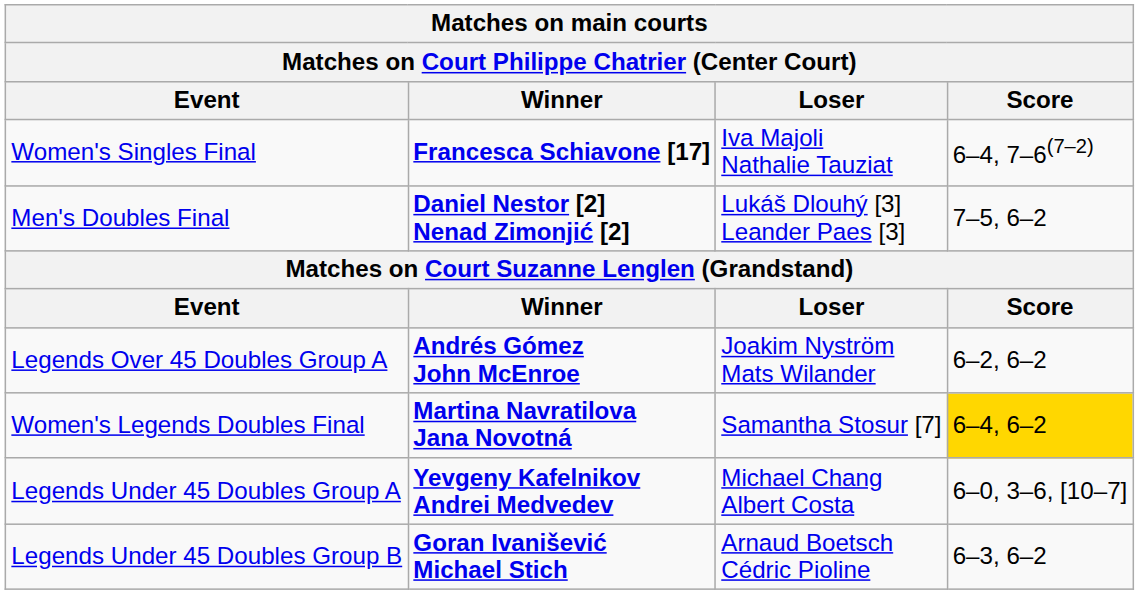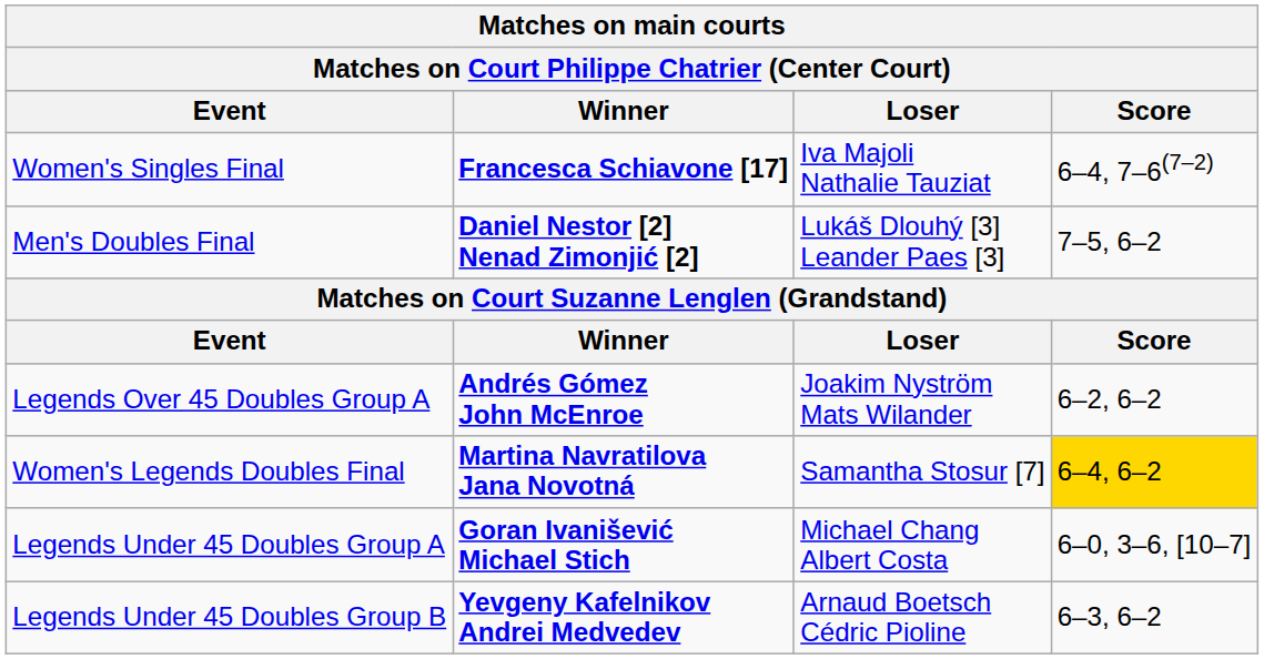 <table class="wikitable collapsible uncollapsed" style="margin:auto;">
 <tr>
 <th colspan="4" style="white-space:nowrap;">Matches on main courts</th>
 </tr>
 <tr>
 <th colspan="4"><strong>Matches on <a href='#'>Court Philippe Chatrier</a> (Center Court)</strong></th>
 </tr>
 <tr>
 <th>Event</th>
 <th>Winner</th>
 <th>Loser</th>
 <th>Score</th>
 </tr>
 <tr>
 <td><a href='#'>Women's Singles Final</a></td>
 <td> <strong><a href='#'>Francesca Schiavone</a> [17]</strong></td>
 <td> <a href='#'>Iva Majoli</a> <br> <a href='#'>Nathalie Tauziat</a></td>
 <td>6–4, 7–6<sup>(7–2)</sup></td>
 </tr>
 <tr>
 <td><a href='#'>Men's Doubles Final</a></td>
 <td><strong> <a href='#'>Daniel Nestor</a> [2] <br>  <a href='#'>Nenad Zimonjić</a> [2]</strong></td>
 <td> <a href='#'>Lukáš Dlouhý</a> [3] <br>  <a href='#'>Leander Paes</a> [3]</td>
 <td>7–5, 6–2</td>
 </tr>
 <tr>
 <th colspan="4"><strong>Matches on <a href='#'>Court Suzanne Lenglen</a> (Grandstand)</strong></th>
 </tr>
 <tr>
 <th>Event</th>
 <th>Winner</th>
 <th>Loser</th>
 <th>Score</th>
 </tr>
 <tr>
 <td><a href='#'>Legends Over 45 Doubles Group A</a></td>
 <td> <strong><a href='#'>Andrés Gómez</a></strong> <br> <strong><a href='#'>John McEnroe</a></strong></td>
 <td> <a href='#'>Joakim Nyström</a> <br> <a href='#'>Mats Wilander</a></td>
 <td>6–2, 6–2</td>
 </tr>
 <tr>
 <td><a href='#'>Women's Legends Doubles Final</a></td>
 <td> <strong><a href='#'>Martina Navratilova</a></strong> <br> <strong><a href='#'>Jana Novotná</a></strong></td>
 <td> <a href='#'>Samantha Stosur</a> [7]</td>
 <td style="background: gold;">6–4, 6–2</td>
 </tr>
 <tr>
 <td><a href='#'>Legends Under 45 Doubles Group A</a></td>
-<td> <strong><a href='#'>Yevgeny Kafelnikov</a></strong> <br> <strong><a href='#'>Andrei Medvedev</a></strong></td>
+<td> <strong><a href='#'>Goran Ivanišević</a></strong> <br>  <strong><a href='#'>Michael Stich</a></strong></td>
 <td> <a href='#'>Michael Chang</a> <br> <a href='#'>Albert Costa</a></td>
 <td>6–0, 3–6, [10–7]</td>
 </tr>
 <tr>
 <td><a href='#'>Legends Under 45 Doubles Group B</a></td>
-<td> <strong><a href='#'>Goran Ivanišević</a></strong> <br>  <strong><a href='#'>Michael Stich</a></strong></td>
+<td> <strong><a href='#'>Yevgeny Kafelnikov</a></strong> <br> <strong><a href='#'>Andrei Medvedev</a></strong></td>
 <td> <a href='#'>Arnaud Boetsch</a> <br>  <a href='#'>Cédric Pioline</a></td>
 <td>6–3, 6–2</td>
 </tr>
 </table>
